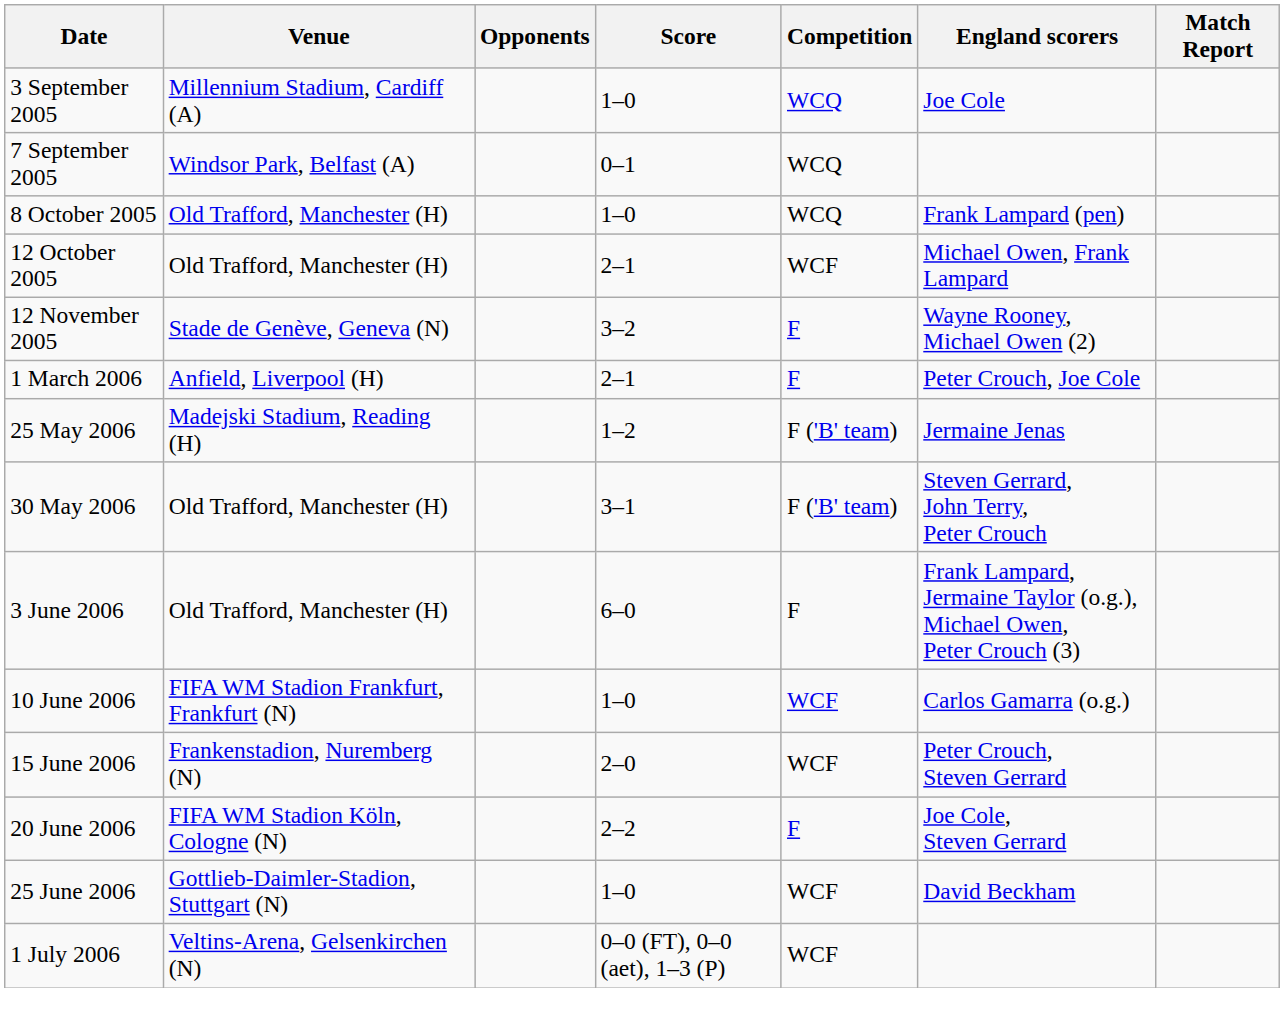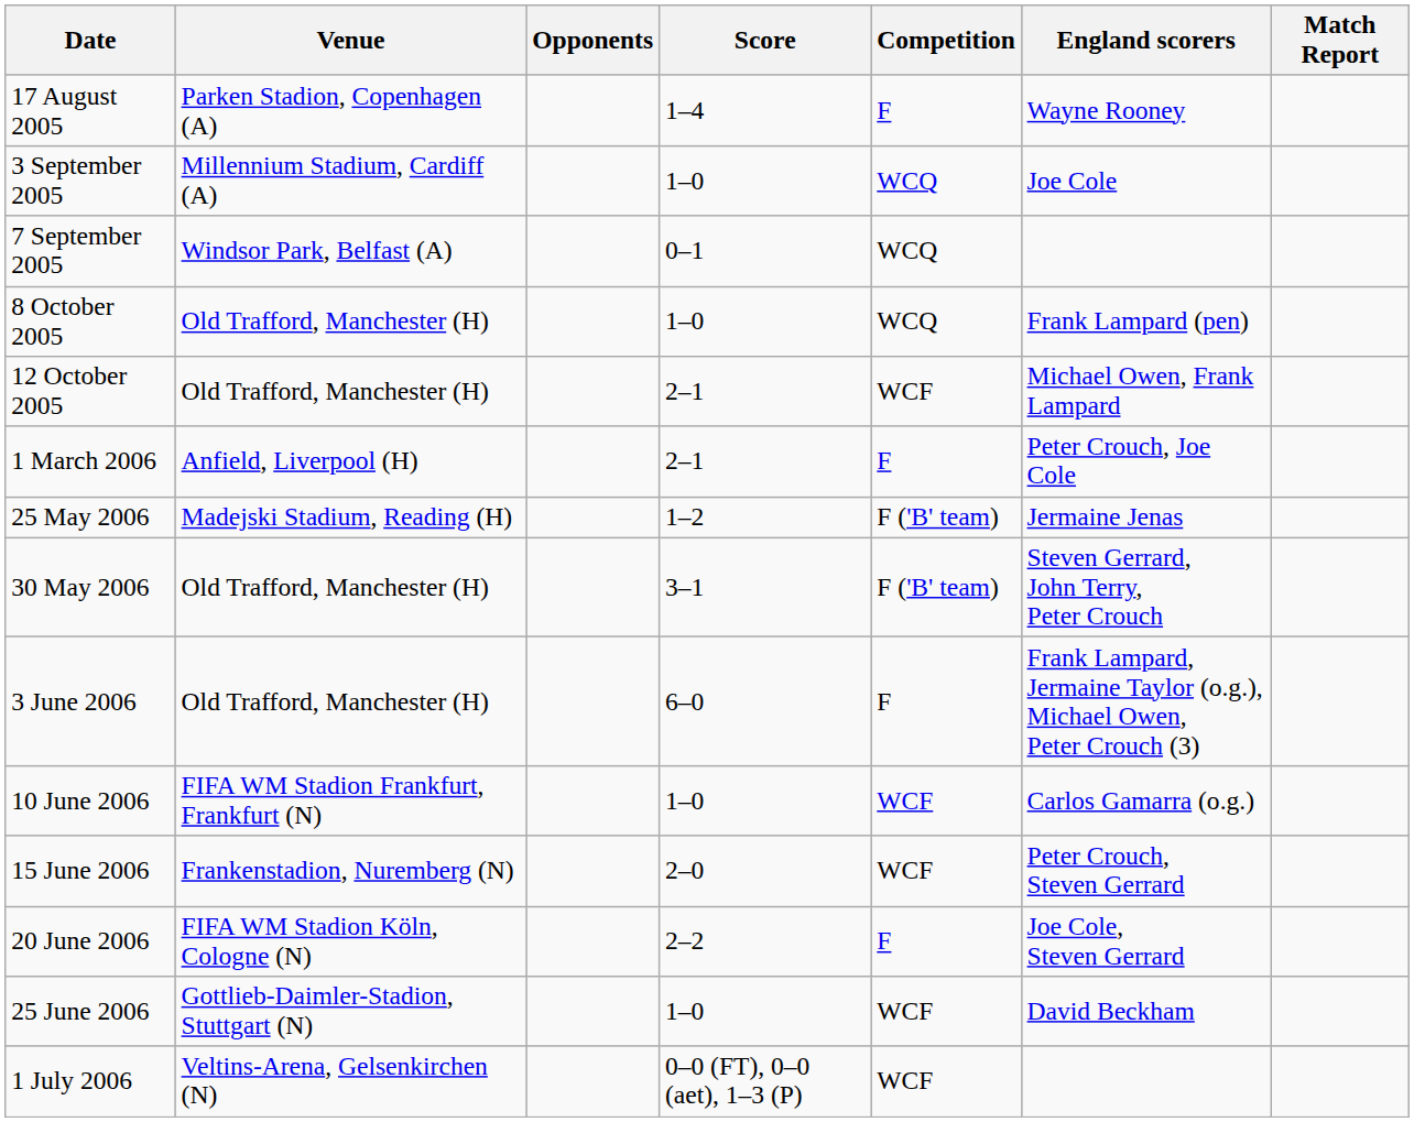 <table class="wikitable">
 <tr>
 <th>Date</th>
 <th>Venue</th>
 <th>Opponents</th>
 <th>Score</th>
 <th>Competition</th>
 <th>England scorers</th>
 <th>Match Report</th>
+</tr>
+<tr>
+<td>17 August 2005</td>
+<td><a href='#'>Parken Stadion</a>, <a href='#'>Copenhagen</a> (A)</td>
+<td></td>
+<td>1–4</td>
+<td><a href='#'>F</a></td>
+<td><a href='#'>Wayne Rooney</a></td>
+<td></td>
 </tr>
 <tr>
 <td>3 September 2005</td>
 <td><a href='#'>Millennium Stadium</a>, <a href='#'>Cardiff</a> (A)</td>
 <td></td>
 <td>1–0</td>
 <td><a href='#'>WCQ</a></td>
 <td><a href='#'>Joe Cole</a></td>
 <td></td>
 </tr>
 <tr>
 <td>7 September 2005</td>
 <td><a href='#'>Windsor Park</a>, <a href='#'>Belfast</a> (A)</td>
 <td></td>
 <td>0–1</td>
 <td>WCQ</td>
 <td> </td>
 <td></td>
 </tr>
 <tr>
 <td>8 October 2005</td>
 <td><a href='#'>Old Trafford</a>, <a href='#'>Manchester</a> (H)</td>
 <td></td>
 <td>1–0</td>
 <td>WCQ</td>
 <td><a href='#'>Frank Lampard</a> (<a href='#'>pen</a>)</td>
 <td></td>
 </tr>
 <tr>
 <td>12 October 2005</td>
 <td>Old Trafford, Manchester (H)</td>
 <td></td>
 <td>2–1</td>
 <td>WCF</td>
 <td><a href='#'>Michael Owen</a>, <a href='#'>Frank Lampard</a></td>
-<td></td>
-</tr>
-<tr>
-<td>12 November 2005</td>
-<td><a href='#'>Stade de Genève</a>, <a href='#'>Geneva</a> (N)</td>
-<td></td>
-<td>3–2</td>
-<td><a href='#'>F</a></td>
-<td><a href='#'>Wayne Rooney</a>, <a href='#'>Michael Owen</a> (2)</td>
 <td></td>
 </tr>
 <tr>
 <td>1 March 2006</td>
 <td><a href='#'>Anfield</a>, <a href='#'>Liverpool</a> (H)</td>
 <td></td>
 <td>2–1</td>
 <td><a href='#'>F</a></td>
 <td><a href='#'>Peter Crouch</a>, <a href='#'>Joe Cole</a></td>
 <td></td>
 </tr>
 <tr>
 <td>25 May 2006</td>
 <td><a href='#'>Madejski Stadium</a>, <a href='#'>Reading</a> (H)</td>
 <td></td>
 <td>1–2</td>
 <td>F (<a href='#'>'B' team</a>)</td>
 <td><a href='#'>Jermaine Jenas</a></td>
 <td></td>
 </tr>
 <tr>
 <td>30 May 2006</td>
 <td>Old Trafford, Manchester (H)</td>
 <td></td>
 <td>3–1</td>
 <td>F (<a href='#'>'B' team</a>)</td>
 <td><a href='#'>Steven Gerrard</a>,<br> <a href='#'>John Terry</a>,<br> <a href='#'>Peter Crouch</a></td>
 <td></td>
 </tr>
 <tr>
 <td>3 June 2006</td>
 <td>Old Trafford, Manchester (H)</td>
 <td></td>
 <td>6–0</td>
 <td>F</td>
 <td><a href='#'>Frank Lampard</a>, <br> <a href='#'>Jermaine Taylor</a> (o.g.), <br> <a href='#'>Michael Owen</a>, <br> <a href='#'>Peter Crouch</a> (3)</td>
 <td></td>
 </tr>
 <tr>
 <td>10 June 2006</td>
 <td><a href='#'>FIFA WM Stadion Frankfurt</a>, <a href='#'>Frankfurt</a> (N)</td>
 <td></td>
 <td>1–0</td>
 <td><a href='#'>WCF</a></td>
 <td><a href='#'>Carlos Gamarra</a> (o.g.)</td>
 <td></td>
 </tr>
 <tr>
 <td>15 June 2006</td>
 <td><a href='#'>Frankenstadion</a>, <a href='#'>Nuremberg</a> (N)</td>
 <td></td>
 <td>2–0</td>
 <td>WCF</td>
 <td><a href='#'>Peter Crouch</a>, <br> <a href='#'>Steven Gerrard</a></td>
 <td></td>
 </tr>
 <tr>
 <td>20 June 2006</td>
 <td><a href='#'>FIFA WM Stadion Köln</a>, <a href='#'>Cologne</a> (N)</td>
 <td></td>
 <td>2–2</td>
 <td><a href='#'>F</a></td>
 <td><a href='#'>Joe Cole</a>, <br> <a href='#'>Steven Gerrard</a></td>
 <td></td>
 </tr>
 <tr>
 <td>25 June 2006</td>
 <td><a href='#'>Gottlieb-Daimler-Stadion</a>, <a href='#'>Stuttgart</a> (N)</td>
 <td></td>
 <td>1–0</td>
 <td>WCF</td>
 <td><a href='#'>David Beckham</a></td>
 <td></td>
 </tr>
 <tr>
 <td>1 July 2006</td>
 <td><a href='#'>Veltins-Arena</a>, <a href='#'>Gelsenkirchen</a> (N)</td>
 <td></td>
 <td>0–0 (FT), 0–0 (aet), 1–3 (P)</td>
 <td>WCF</td>
 <td></td>
 <td></td>
 </tr>
 </table>
